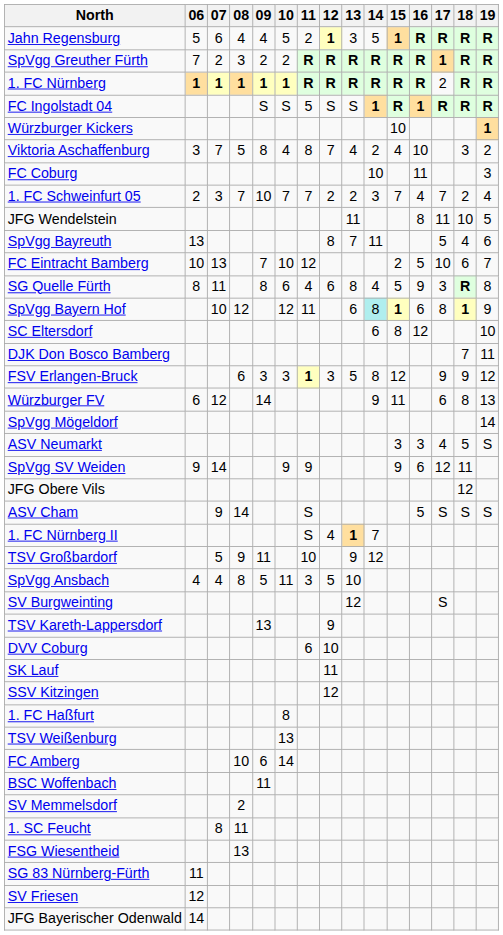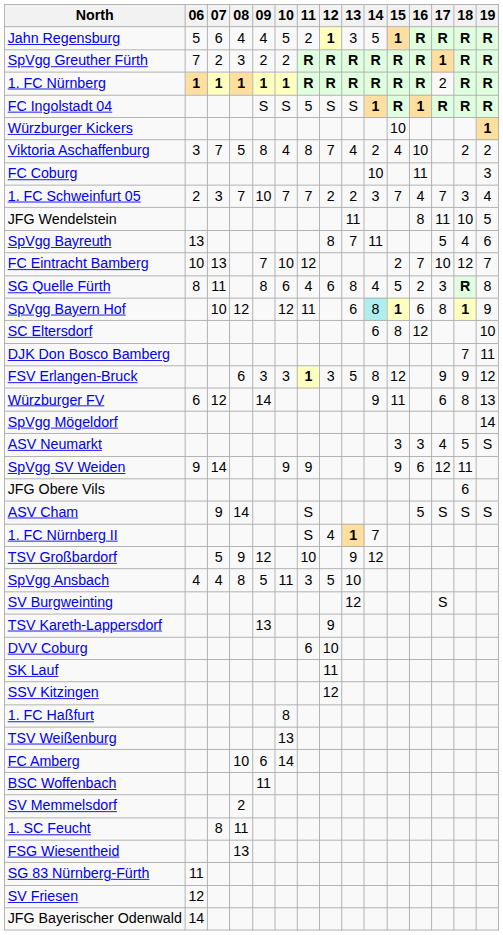 <table class="wikitable sortable">
 <tr>
 <th>North</th>
 <th class="unsortable">06</th>
 <th class="unsortable">07</th>
 <th class="unsortable">08</th>
 <th class="unsortable">09</th>
 <th class="unsortable">10</th>
 <th class="unsortable">11</th>
 <th class="unsortable">12</th>
 <th class="unsortable">13</th>
 <th class="unsortable">14</th>
 <th class="unsortable">15</th>
 <th class="unsortable">16</th>
 <th class="unsortable">17</th>
 <th class="unsortable">18</th>
 <th class="unsortable">19</th>
 </tr>
 <tr align="center">
 <td align="left"><a href='#'>Jahn Regensburg</a></td>
 <td>5</td>
 <td>6</td>
 <td>4</td>
 <td>4</td>
 <td>5</td>
 <td>2</td>
 <td style="background:#ffffbf"><strong>1</strong></td>
 <td>3</td>
 <td>5</td>
 <td style="background:#ffdf9f"><strong>1</strong></td>
 <td style="background:#dfffdf"><strong>R</strong></td>
 <td style="background:#dfffdf"><strong>R</strong></td>
 <td style="background:#dfffdf"><strong>R</strong></td>
 <td style="background:#dfffdf"><strong>R</strong></td>
 </tr>
 <tr align="center">
 <td align="left"><a href='#'>SpVgg Greuther Fürth</a></td>
 <td>7</td>
 <td>2</td>
 <td>3</td>
 <td>2</td>
 <td>2</td>
 <td style="background:#dfffdf"><strong>R</strong></td>
 <td style="background:#dfffdf"><strong>R</strong></td>
 <td style="background:#dfffdf"><strong>R</strong></td>
 <td style="background:#dfffdf"><strong>R</strong></td>
 <td style="background:#dfffdf"><strong>R</strong></td>
 <td style="background:#dfffdf"><strong>R</strong></td>
 <td style="background:#ffdf9f"><strong>1</strong></td>
 <td style="background:#dfffdf"><strong>R</strong></td>
 <td style="background:#dfffdf"><strong>R</strong></td>
 </tr>
 <tr align="center">
 <td align="left"><a href='#'>1. FC Nürnberg</a></td>
 <td style="background:#ffdf9f"><strong>1</strong></td>
 <td style="background:#ffffbf"><strong>1</strong></td>
 <td style="background:#ffdf9f"><strong>1</strong></td>
 <td style="background:#ffffbf"><strong>1</strong></td>
 <td style="background:#ffffbf"><strong>1</strong></td>
 <td style="background:#dfffdf"><strong>R</strong></td>
 <td style="background:#dfffdf"><strong>R</strong></td>
 <td style="background:#dfffdf"><strong>R</strong></td>
 <td style="background:#dfffdf"><strong>R</strong></td>
 <td style="background:#dfffdf"><strong>R</strong></td>
 <td style="background:#dfffdf"><strong>R</strong></td>
 <td>2</td>
 <td style="background:#dfffdf"><strong>R</strong></td>
 <td style="background:#dfffdf"><strong>R</strong></td>
 </tr>
 <tr align="center">
 <td align="left"><a href='#'>FC Ingolstadt 04</a></td>
 <td></td>
 <td></td>
 <td></td>
 <td>S</td>
 <td>S</td>
 <td>5</td>
 <td>S</td>
 <td>S</td>
 <td style="background:#ffdf9f"><strong>1</strong></td>
 <td style="background:#dfffdf"><strong>R</strong></td>
 <td style="background:#ffdf9f"><strong>1</strong></td>
 <td style="background:#dfffdf"><strong>R</strong></td>
 <td style="background:#dfffdf"><strong>R</strong></td>
 <td style="background:#dfffdf"><strong>R</strong></td>
 </tr>
 <tr align="center">
 <td align="left"><a href='#'>Würzburger Kickers</a></td>
 <td></td>
 <td></td>
 <td></td>
 <td></td>
 <td></td>
 <td></td>
 <td></td>
 <td></td>
 <td></td>
 <td>10</td>
 <td></td>
 <td></td>
 <td></td>
 <td style="background:#ffdf9f"><strong>1</strong></td>
 </tr>
 <tr align="center">
 <td align="left"><a href='#'>Viktoria Aschaffenburg</a></td>
 <td>3</td>
 <td>7</td>
 <td>5</td>
 <td>8</td>
 <td>4</td>
 <td>8</td>
 <td>7</td>
 <td>4</td>
 <td>2</td>
 <td>4</td>
 <td>10</td>
 <td></td>
-<td>3</td>
+<td>2</td>
 <td>2</td>
 </tr>
 <tr align="center">
 <td align="left"><a href='#'>FC Coburg</a></td>
 <td></td>
 <td></td>
 <td></td>
 <td></td>
 <td></td>
 <td></td>
 <td></td>
 <td></td>
 <td>10</td>
 <td></td>
 <td>11</td>
 <td></td>
 <td></td>
 <td>3</td>
 </tr>
 <tr align="center">
 <td align="left"><a href='#'>1. FC Schweinfurt 05</a></td>
 <td>2</td>
 <td>3</td>
 <td>7</td>
 <td>10</td>
 <td>7</td>
 <td>7</td>
 <td>2</td>
 <td>2</td>
 <td>3</td>
 <td>7</td>
 <td>4</td>
 <td>7</td>
-<td>2</td>
+<td>3</td>
 <td>4</td>
 </tr>
 <tr align="center">
 <td align="left">JFG Wendelstein</td>
 <td></td>
 <td></td>
 <td></td>
 <td></td>
 <td></td>
 <td></td>
 <td></td>
 <td>11</td>
 <td></td>
 <td></td>
 <td>8</td>
 <td>11</td>
 <td>10</td>
 <td>5</td>
 </tr>
 <tr align="center">
 <td align="left"><a href='#'>SpVgg Bayreuth</a></td>
 <td>13</td>
 <td></td>
 <td></td>
 <td></td>
 <td></td>
 <td></td>
 <td>8</td>
 <td>7</td>
 <td>11</td>
 <td></td>
 <td></td>
 <td>5</td>
 <td>4</td>
 <td>6</td>
 </tr>
 <tr align="center">
 <td align="left"><a href='#'>FC Eintracht Bamberg</a></td>
 <td>10</td>
 <td>13</td>
 <td></td>
 <td>7</td>
 <td>10</td>
 <td>12</td>
 <td></td>
 <td></td>
 <td></td>
 <td>2</td>
-<td>5</td>
+<td>7</td>
 <td>10</td>
-<td>6</td>
+<td>12</td>
 <td>7</td>
 </tr>
 <tr align="center">
 <td align="left"><a href='#'>SG Quelle Fürth</a></td>
 <td>8</td>
 <td>11</td>
 <td></td>
 <td>8</td>
 <td>6</td>
 <td>4</td>
 <td>6</td>
 <td>8</td>
 <td>4</td>
 <td>5</td>
-<td>9</td>
+<td>2</td>
 <td>3</td>
 <td style="background:#dfffdf"><strong>R</strong></td>
 <td>8</td>
 </tr>
 <tr align="center">
 <td align="left"><a href='#'>SpVgg Bayern Hof</a></td>
 <td></td>
 <td>10</td>
 <td>12</td>
 <td></td>
 <td>12</td>
 <td>11</td>
 <td></td>
 <td>6</td>
 <td style="background: paleturquoise;">8</td>
 <td style="background:#ffffbf"><strong>1</strong></td>
 <td>6</td>
 <td>8</td>
 <td style="background:#ffffbf"><strong>1</strong></td>
 <td>9</td>
 </tr>
 <tr align="center">
 <td align="left"><a href='#'>SC Eltersdorf</a></td>
 <td></td>
 <td></td>
 <td></td>
 <td></td>
 <td></td>
 <td></td>
 <td></td>
 <td></td>
 <td>6</td>
 <td>8</td>
 <td>12</td>
 <td></td>
 <td></td>
 <td>10</td>
 </tr>
 <tr align="center">
 <td align="left"><a href='#'>DJK Don Bosco Bamberg</a></td>
 <td></td>
 <td></td>
 <td></td>
 <td></td>
 <td></td>
 <td></td>
 <td></td>
 <td></td>
 <td></td>
 <td></td>
 <td></td>
 <td></td>
 <td>7</td>
 <td>11</td>
 </tr>
 <tr align="center">
 <td align="left"><a href='#'>FSV Erlangen-Bruck</a></td>
 <td></td>
 <td></td>
 <td>6</td>
 <td>3</td>
 <td>3</td>
 <td style="background:#ffffbf"><strong>1</strong></td>
 <td>3</td>
 <td>5</td>
 <td>8</td>
 <td>12</td>
 <td></td>
 <td>9</td>
 <td>9</td>
 <td>12</td>
 </tr>
 <tr align="center">
 <td align="left"><a href='#'>Würzburger FV</a></td>
 <td>6</td>
 <td>12</td>
 <td></td>
 <td>14</td>
 <td></td>
 <td></td>
 <td></td>
 <td></td>
 <td>9</td>
 <td>11</td>
 <td></td>
 <td>6</td>
 <td>8</td>
 <td>13</td>
 </tr>
 <tr align="center">
 <td align="left"><a href='#'>SpVgg Mögeldorf</a></td>
 <td></td>
 <td></td>
 <td></td>
 <td></td>
 <td></td>
 <td></td>
 <td></td>
 <td></td>
 <td></td>
 <td></td>
 <td></td>
 <td></td>
 <td></td>
 <td>14</td>
 </tr>
 <tr align="center">
 <td align="left"><a href='#'>ASV Neumarkt</a></td>
 <td></td>
 <td></td>
 <td></td>
 <td></td>
 <td></td>
 <td></td>
 <td></td>
 <td></td>
 <td></td>
 <td>3</td>
 <td>3</td>
 <td>4</td>
 <td>5</td>
 <td>S</td>
 </tr>
 <tr align="center">
 <td align="left"><a href='#'>SpVgg SV Weiden</a></td>
 <td>9</td>
 <td>14</td>
 <td></td>
 <td></td>
 <td>9</td>
 <td>9</td>
 <td></td>
 <td></td>
 <td></td>
 <td>9</td>
 <td>6</td>
 <td>12</td>
 <td>11</td>
 <td></td>
 </tr>
 <tr align="center">
 <td align="left">JFG Obere Vils</td>
 <td></td>
 <td></td>
 <td></td>
 <td></td>
 <td></td>
 <td></td>
 <td></td>
 <td></td>
 <td></td>
 <td></td>
 <td></td>
 <td></td>
-<td>12</td>
+<td>6</td>
 <td></td>
 </tr>
 <tr align="center">
 <td align="left"><a href='#'>ASV Cham</a></td>
 <td></td>
 <td>9</td>
 <td>14</td>
 <td></td>
 <td></td>
 <td>S</td>
 <td></td>
 <td></td>
 <td></td>
 <td></td>
 <td>5</td>
 <td>S</td>
 <td>S</td>
 <td>S</td>
 </tr>
 <tr align="center">
 <td align="left"><a href='#'> 1. FC Nürnberg II</a></td>
 <td></td>
 <td></td>
 <td></td>
 <td></td>
 <td></td>
 <td>S</td>
 <td>4</td>
 <td style="background:#ffdf9f"><strong>1</strong></td>
 <td>7</td>
 <td></td>
 <td></td>
 <td></td>
 <td></td>
 <td></td>
 </tr>
 <tr align="center">
 <td align="left"><a href='#'>TSV Großbardorf</a></td>
 <td></td>
 <td>5</td>
 <td>9</td>
-<td>11</td>
+<td>12</td>
 <td></td>
 <td>10</td>
 <td></td>
 <td>9</td>
 <td>12</td>
 <td></td>
 <td></td>
 <td></td>
 <td></td>
 <td></td>
 </tr>
 <tr align="center">
 <td align="left"><a href='#'>SpVgg Ansbach</a></td>
 <td>4</td>
 <td>4</td>
 <td>8</td>
 <td>5</td>
 <td>11</td>
 <td>3</td>
 <td>5</td>
 <td>10</td>
 <td></td>
 <td></td>
 <td></td>
 <td></td>
 <td></td>
 <td></td>
 </tr>
 <tr align="center">
 <td align="left"><a href='#'>SV Burgweinting</a></td>
 <td></td>
 <td></td>
 <td></td>
 <td></td>
 <td></td>
 <td></td>
 <td></td>
 <td>12</td>
 <td></td>
 <td></td>
 <td></td>
 <td>S</td>
 <td></td>
 <td></td>
 </tr>
 <tr align="center">
 <td align="left"><a href='#'>TSV Kareth-Lappersdorf</a></td>
 <td></td>
 <td></td>
 <td></td>
 <td>13</td>
 <td></td>
 <td></td>
 <td>9</td>
 <td></td>
 <td></td>
 <td></td>
 <td></td>
 <td></td>
 <td></td>
 <td></td>
 </tr>
 <tr align="center">
 <td align="left"><a href='#'>DVV Coburg</a></td>
 <td></td>
 <td></td>
 <td></td>
 <td></td>
 <td></td>
 <td>6</td>
 <td>10</td>
 <td></td>
 <td></td>
 <td></td>
 <td></td>
 <td></td>
 <td></td>
 <td></td>
 </tr>
 <tr align="center">
 <td align="left"><a href='#'>SK Lauf</a></td>
 <td></td>
 <td></td>
 <td></td>
 <td></td>
 <td></td>
 <td></td>
 <td>11</td>
 <td></td>
 <td></td>
 <td></td>
 <td></td>
 <td></td>
 <td></td>
 <td></td>
 </tr>
 <tr align="center">
 <td align="left"><a href='#'>SSV Kitzingen</a></td>
 <td></td>
 <td></td>
 <td></td>
 <td></td>
 <td></td>
 <td></td>
 <td>12</td>
 <td></td>
 <td></td>
 <td></td>
 <td></td>
 <td></td>
 <td></td>
 <td></td>
 </tr>
 <tr align="center">
 <td align="left"><a href='#'>1. FC Haßfurt</a></td>
 <td></td>
 <td></td>
 <td></td>
 <td></td>
 <td>8</td>
 <td></td>
 <td></td>
 <td></td>
 <td></td>
 <td></td>
 <td></td>
 <td></td>
 <td></td>
 <td></td>
 </tr>
 <tr align="center">
 <td align="left"><a href='#'>TSV Weißenburg</a></td>
 <td></td>
 <td></td>
 <td></td>
 <td></td>
 <td>13</td>
 <td></td>
 <td></td>
 <td></td>
 <td></td>
 <td></td>
 <td></td>
 <td></td>
 <td></td>
 <td></td>
 </tr>
 <tr align="center">
 <td align="left"><a href='#'>FC Amberg</a></td>
 <td></td>
 <td></td>
 <td>10</td>
 <td>6</td>
 <td>14</td>
 <td></td>
 <td></td>
 <td></td>
 <td></td>
 <td></td>
 <td></td>
 <td></td>
 <td></td>
 <td></td>
 </tr>
 <tr align="center">
 <td align="left"><a href='#'>BSC Woffenbach</a></td>
 <td></td>
 <td></td>
 <td></td>
 <td>11</td>
 <td></td>
 <td></td>
 <td></td>
 <td></td>
 <td></td>
 <td></td>
 <td></td>
 <td></td>
 <td></td>
 <td></td>
 </tr>
 <tr align="center">
 <td align="left"><a href='#'>SV Memmelsdorf</a></td>
 <td></td>
 <td></td>
 <td>2</td>
 <td></td>
 <td></td>
 <td></td>
 <td></td>
 <td></td>
 <td></td>
 <td></td>
 <td></td>
 <td></td>
 <td></td>
 <td></td>
 </tr>
 <tr align="center">
 <td align="left"><a href='#'>1. SC Feucht</a></td>
 <td></td>
 <td>8</td>
 <td>11</td>
 <td></td>
 <td></td>
 <td></td>
 <td></td>
 <td></td>
 <td></td>
 <td></td>
 <td></td>
 <td></td>
 <td></td>
 <td></td>
 </tr>
 <tr align="center">
 <td align="left"><a href='#'>FSG Wiesentheid</a></td>
 <td></td>
 <td></td>
 <td>13</td>
 <td></td>
 <td></td>
 <td></td>
 <td></td>
 <td></td>
 <td></td>
 <td></td>
 <td></td>
 <td></td>
 <td></td>
 <td></td>
 </tr>
 <tr align="center">
 <td align="left"><a href='#'>SG 83 Nürnberg-Fürth</a></td>
 <td>11</td>
 <td></td>
 <td></td>
 <td></td>
 <td></td>
 <td></td>
 <td></td>
 <td></td>
 <td></td>
 <td></td>
 <td></td>
 <td></td>
 <td></td>
 <td></td>
 </tr>
 <tr align="center">
 <td align="left"><a href='#'>SV Friesen</a></td>
 <td>12</td>
 <td></td>
 <td></td>
 <td></td>
 <td></td>
 <td></td>
 <td></td>
 <td></td>
 <td></td>
 <td></td>
 <td></td>
 <td></td>
 <td></td>
 <td></td>
 </tr>
 <tr align="center">
 <td align="left">JFG Bayerischer Odenwald</td>
 <td>14</td>
 <td></td>
 <td></td>
 <td></td>
 <td></td>
 <td></td>
 <td></td>
 <td></td>
 <td></td>
 <td></td>
 <td></td>
 <td></td>
 <td></td>
 <td></td>
 </tr>
 </table>
